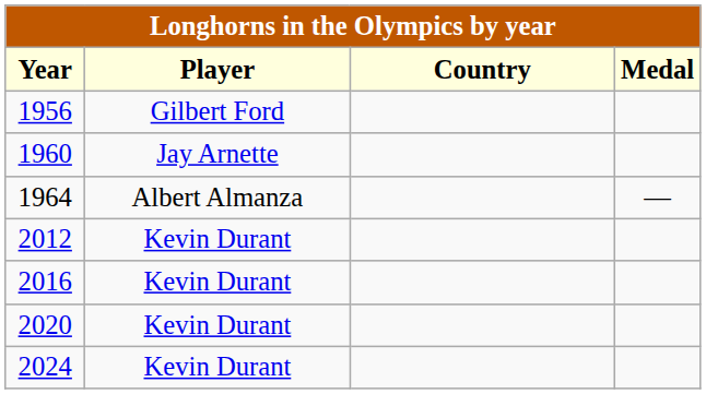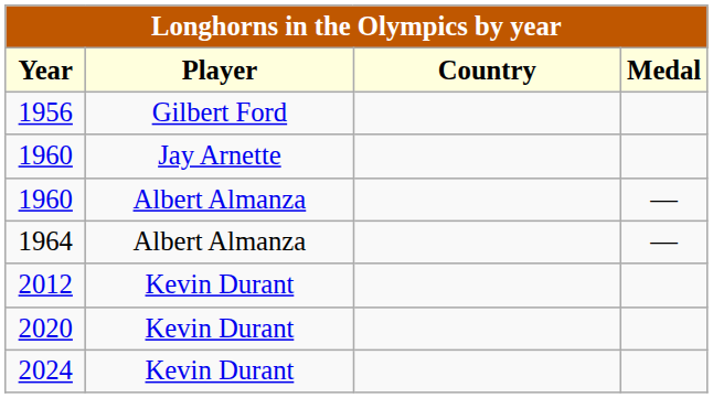 <table class="wikitable" style="text-align:center;">
 <tr>
 <td colspan="4" style="background: #BF5700; color:white"><strong>Longhorns in the Olympics by year</strong></td>
 </tr>
 <tr>
 <th style="width:40px; background: #ffffdd">Year</th>
 <th style="width:150px; background: #ffffdd">Player</th>
 <th style="width:150px; background: #ffffdd">Country</th>
 <th style="background: #ffffdd">Medal</th>
 </tr>
 <tr>
 <td><a href='#'>1956</a></td>
 <td><a href='#'>Gilbert Ford</a></td>
 <td></td>
 <td></td>
 </tr>
 <tr>
 <td><a href='#'>1960</a></td>
 <td><a href='#'>Jay Arnette</a></td>
 <td></td>
 <td></td>
 </tr>
 <tr>
+<td><a href='#'>1960</a></td>
+<td><a href='#'>Albert Almanza</a></td>
+<td></td>
+<td>—</td>
+</tr>
+<tr>
 <td>1964</td>
 <td>Albert Almanza</td>
 <td></td>
 <td>—</td>
 </tr>
 <tr>
 <td><a href='#'>2012</a></td>
-<td><a href='#'>Kevin Durant</a></td>
-<td></td>
-<td></td>
-</tr>
-<tr>
-<td><a href='#'>2016</a></td>
 <td><a href='#'>Kevin Durant</a></td>
 <td></td>
 <td></td>
 </tr>
 <tr>
 <td><a href='#'>2020</a></td>
 <td><a href='#'>Kevin Durant</a></td>
 <td></td>
 <td></td>
 </tr>
 <tr>
 <td><a href='#'>2024</a></td>
 <td><a href='#'>Kevin Durant</a></td>
 <td></td>
 <td></td>
 </tr>
 </table>
